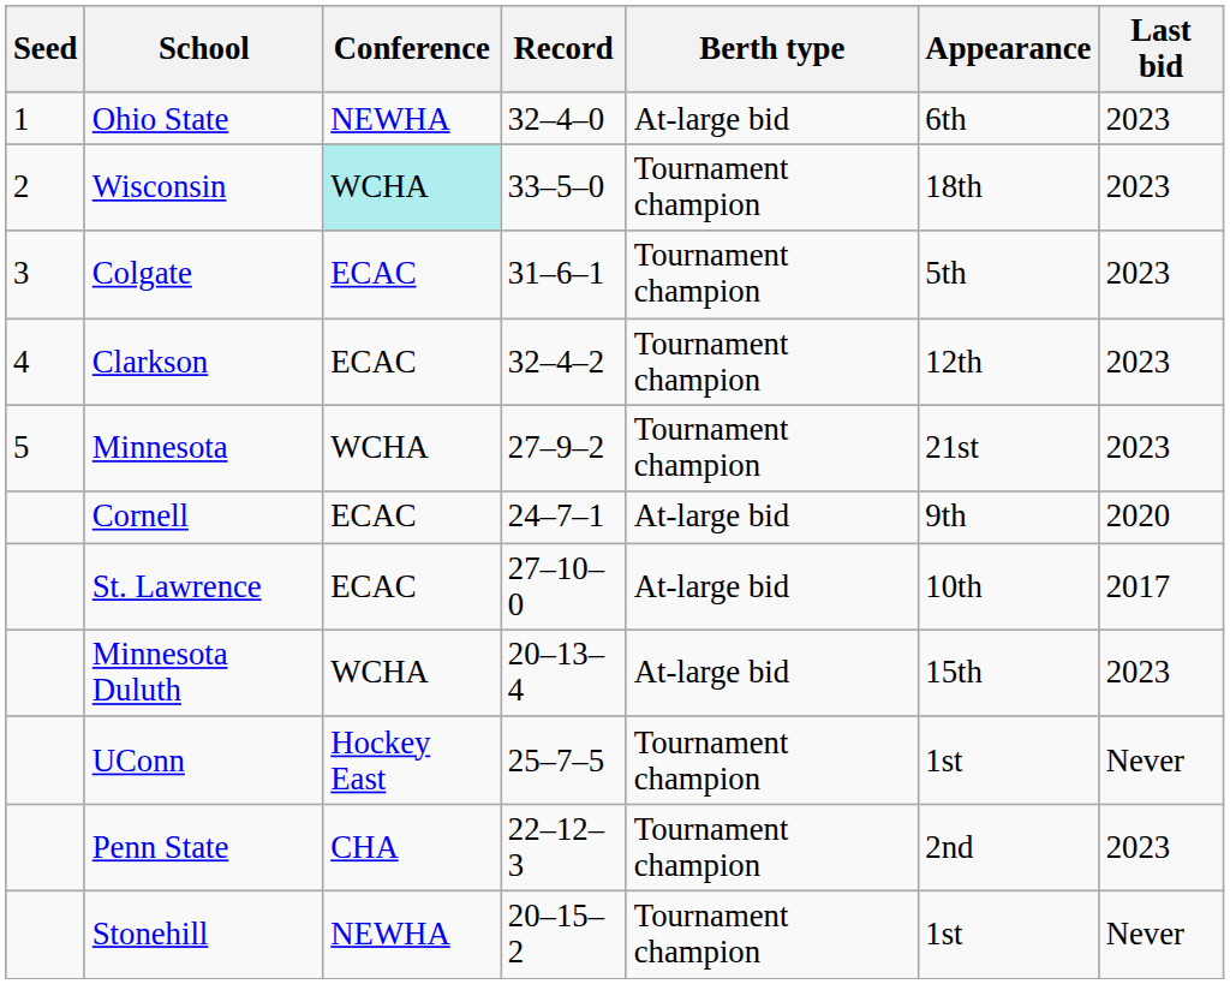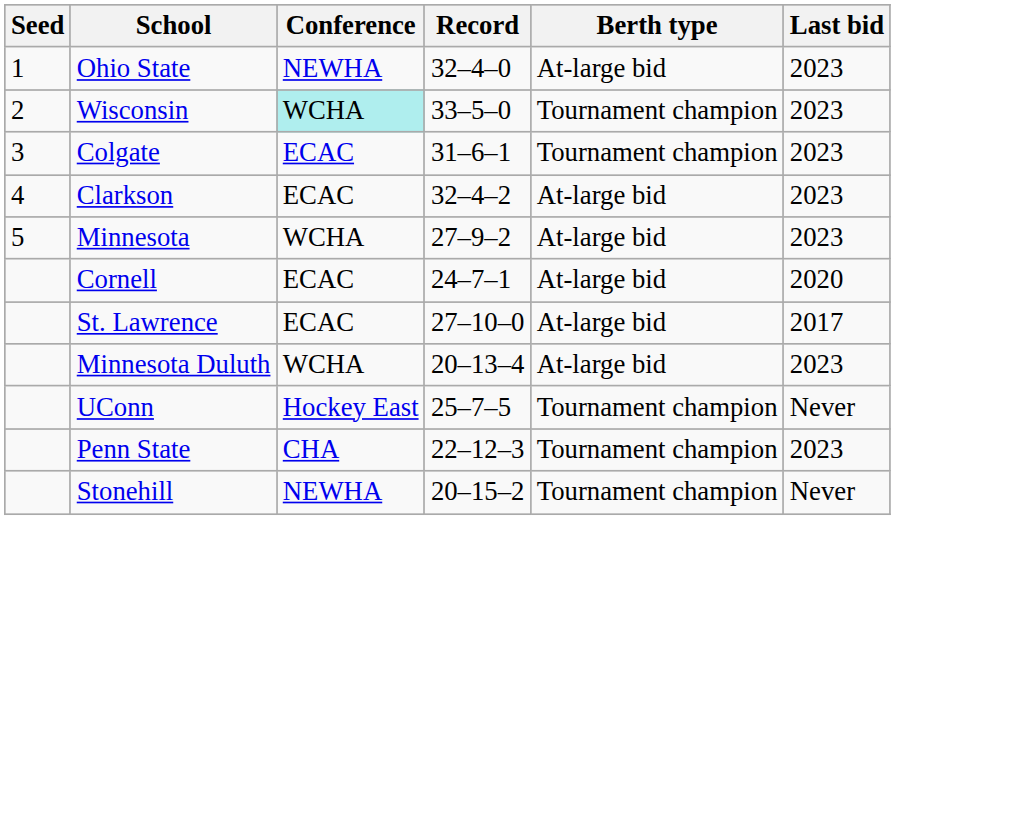 <table class="wikitable">
 <tr>
 <th>Seed</th>
 <th>School</th>
 <th>Conference</th>
 <th>Record</th>
 <th>Berth type</th>
-<th>Appearance</th>
 <th>Last bid</th>
 </tr>
 <tr>
 <td>1</td>
 <td><a href='#'>Ohio State</a></td>
 <td><a href='#'>NEWHA</a></td>
 <td>32–4–0</td>
 <td>At-large bid</td>
-<td>6th</td>
 <td>2023</td>
 </tr>
 <tr>
 <td>2</td>
 <td><a href='#'>Wisconsin</a></td>
 <td style="background: paleturquoise;">WCHA</td>
 <td>33–5–0</td>
 <td>Tournament champion</td>
-<td>18th</td>
 <td>2023</td>
 </tr>
 <tr>
 <td>3</td>
 <td><a href='#'>Colgate</a></td>
 <td><a href='#'>ECAC</a></td>
 <td>31–6–1</td>
 <td>Tournament champion</td>
-<td>5th</td>
 <td>2023</td>
 </tr>
 <tr>
 <td>4</td>
 <td><a href='#'>Clarkson</a></td>
 <td>ECAC</td>
 <td>32–4–2</td>
-<td>Tournament champion</td>
-<td>12th</td>
+<td>At-large bid</td>
 <td>2023</td>
 </tr>
 <tr>
 <td>5</td>
 <td><a href='#'>Minnesota</a></td>
 <td>WCHA</td>
 <td>27–9–2</td>
-<td>Tournament champion</td>
-<td>21st</td>
+<td>At-large bid</td>
 <td>2023</td>
 </tr>
 <tr>
 <td></td>
 <td><a href='#'>Cornell</a></td>
 <td>ECAC</td>
 <td>24–7–1</td>
 <td>At-large bid</td>
-<td>9th</td>
 <td>2020</td>
 </tr>
 <tr>
 <td></td>
 <td><a href='#'>St. Lawrence</a></td>
 <td>ECAC</td>
 <td>27–10–0</td>
 <td>At-large bid</td>
-<td>10th</td>
 <td>2017</td>
 </tr>
 <tr>
 <td></td>
 <td><a href='#'>Minnesota Duluth</a></td>
 <td>WCHA</td>
 <td>20–13–4</td>
 <td>At-large bid</td>
-<td>15th</td>
 <td>2023</td>
 </tr>
 <tr>
 <td></td>
 <td><a href='#'>UConn</a></td>
 <td><a href='#'>Hockey East</a></td>
 <td>25–7–5</td>
 <td>Tournament champion</td>
-<td>1st</td>
 <td>Never</td>
 </tr>
 <tr>
 <td></td>
 <td><a href='#'>Penn State</a></td>
 <td><a href='#'>CHA</a></td>
 <td>22–12–3</td>
 <td>Tournament champion</td>
-<td>2nd</td>
 <td>2023</td>
 </tr>
 <tr>
 <td></td>
 <td><a href='#'>Stonehill</a></td>
 <td><a href='#'>NEWHA</a></td>
 <td>20–15–2</td>
 <td>Tournament champion</td>
-<td>1st</td>
 <td>Never</td>
 </tr>
 </table>
